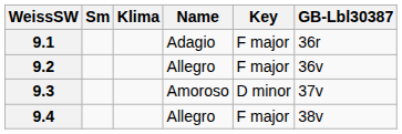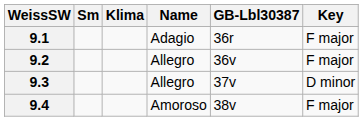 <table border="1" class="wikitable sortable">
 <tr>
 <th data-sort-type="number">WeissSW</th>
 <th>Sm</th>
 <th>Klima</th>
 <th class="unsortable">Name</th>
+<th>GB-Lbl30387</th>
 <th class="unsortable">Key</th>
-<th>GB-Lbl30387</th>
 </tr>
 <tr>
 <th data-sort-value="1">9.1</th>
 <td></td>
 <td></td>
 <td>Adagio</td>
+<td>36r</td>
 <td>F major</td>
-<td>36r</td>
 </tr>
 <tr>
 <th data-sort-value="2">9.2</th>
 <td></td>
 <td></td>
 <td>Allegro</td>
+<td>36v</td>
 <td>F major</td>
-<td>36v</td>
 </tr>
 <tr>
 <th data-sort-value="3">9.3</th>
 <td></td>
 <td></td>
-<td>Amoroso</td>
+<td>Allegro</td>
+<td>37v</td>
 <td>D minor</td>
-<td>37v</td>
 </tr>
 <tr>
 <th data-sort-value="4">9.4</th>
 <td></td>
 <td></td>
-<td>Allegro</td>
+<td>Amoroso</td>
+<td>38v</td>
 <td>F major</td>
-<td>38v</td>
 </tr>
 </table>
